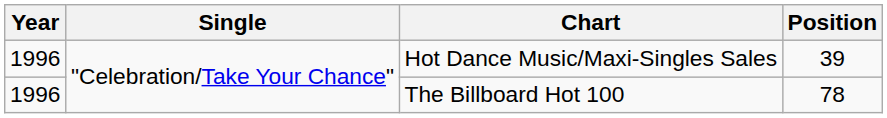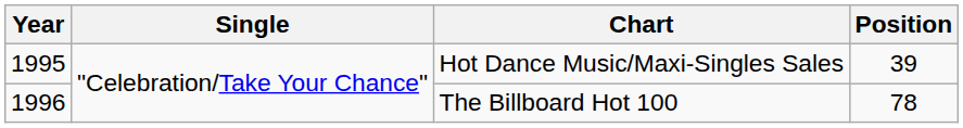 <table class="wikitable">
 <tr>
 <th>Year</th>
 <th>Single</th>
 <th>Chart</th>
 <th>Position</th>
 </tr>
 <tr>
-<td>1996</td>
+<td>1995</td>
 <td rowspan="2">"Celebration/<a href='#'>Take Your Chance</a>"</td>
 <td>Hot Dance Music/Maxi-Singles Sales</td>
 <td style="text-align:center;">39</td>
 </tr>
 <tr>
 <td>1996</td>
 <td>The Billboard Hot 100</td>
 <td style="text-align:center;">78</td>
 </tr>
 </table>
